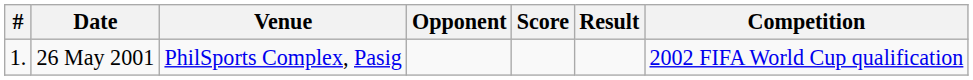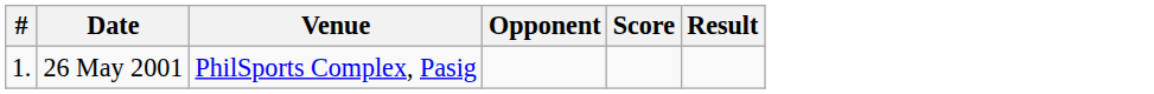 <table class="wikitable">
 <tr>
 <th>#</th>
 <th>Date</th>
 <th>Venue</th>
 <th>Opponent</th>
 <th>Score</th>
 <th>Result</th>
-<th>Competition</th>
 </tr>
 <tr>
 <td>1.</td>
 <td>26 May 2001</td>
 <td><a href='#'>PhilSports Complex</a>, <a href='#'>Pasig</a></td>
 <td></td>
 <td></td>
 <td></td>
-<td><a href='#'>2002 FIFA World Cup qualification</a></td>
 </tr>
 </table>
